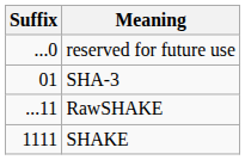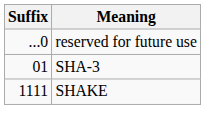 <table class="wikitable">
 <tr>
 <th>Suffix</th>
 <th>Meaning</th>
 </tr>
 <tr>
 <td style="text-align: right;">...0</td>
 <td>reserved for future use</td>
 </tr>
 <tr>
 <td style="text-align: right;">01</td>
 <td>SHA-3</td>
 </tr>
 <tr>
-<td style="text-align: right;">...11</td>
-<td>RawSHAKE</td>
-</tr>
-<tr>
 <td style="text-align: right;">1111</td>
 <td>SHAKE</td>
 </tr>
 </table>
